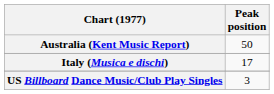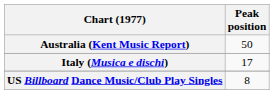 <table class="wikitable sortable plainrowheaders" style="text-align:center">
 <tr>
 <th scope="col">Chart (1977)</th>
 <th scope="col">Peak<br>position</th>
 </tr>
 <tr>
 <th scope="row">Australia (<a href='#'>Kent Music Report</a>)</th>
 <td>50</td>
 </tr>
 <tr>
 </tr>
 <tr>
 </tr>
 <tr>
 </tr>
 <tr>
 <th scope=row>Italy (<em><a href='#'>Musica e dischi</a></em>)</th>
 <td>17</td>
 </tr>
 <tr>
 </tr>
 <tr>
 </tr>
 <tr>
 </tr>
 <tr>
 <th scope="row">US <em><a href='#'>Billboard</a></em> <a href='#'>Dance Music/Club Play Singles</a></th>
-<td align="center">3</td>
+<td align="center">8</td>
 </tr>
 </table>
